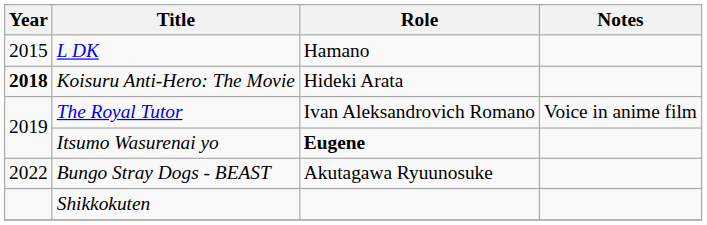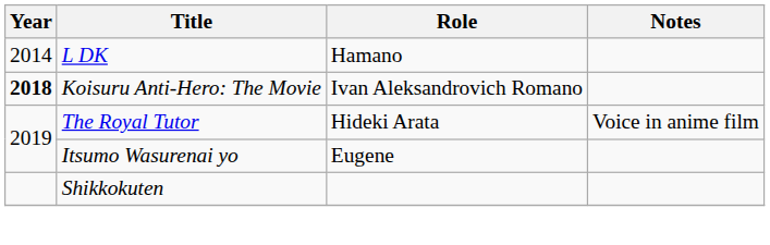 <table class="wikitable sortable">
 <tr>
 <th>Year</th>
 <th>Title</th>
 <th>Role</th>
 <th class="unsortable">Notes</th>
 </tr>
 <tr>
-<td>2015</td>
+<td>2014</td>
 <td><em><a href='#'>L DK</a></em></td>
 <td>Hamano</td>
 <td></td>
 </tr>
 <tr>
 <td><strong>2018</strong></td>
 <td><em>Koisuru Anti-Hero: The Movie</em></td>
-<td>Hideki Arata</td>
+<td>Ivan Aleksandrovich Romano</td>
 <td></td>
 </tr>
 <tr>
 <td rowspan="2">2019</td>
 <td><em><a href='#'>The Royal Tutor</a></em></td>
-<td>Ivan Aleksandrovich Romano</td>
+<td>Hideki Arata</td>
 <td>Voice in anime film</td>
 </tr>
 <tr>
 <td><em>Itsumo Wasurenai yo</em></td>
-<td><strong>Eugene</strong></td>
-<td></td>
-</tr>
-<tr>
-<td>2022</td>
-<td><em>Bungo Stray Dogs - BEAST</em></td>
-<td>Akutagawa Ryuunosuke</td>
+<td>Eugene</td>
 <td></td>
 </tr>
 <tr>
 <td></td>
 <td><em>Shikkokuten</em></td>
 <td></td>
 <td></td>
 </tr>
 <tr>
 </tr>
 </table>
